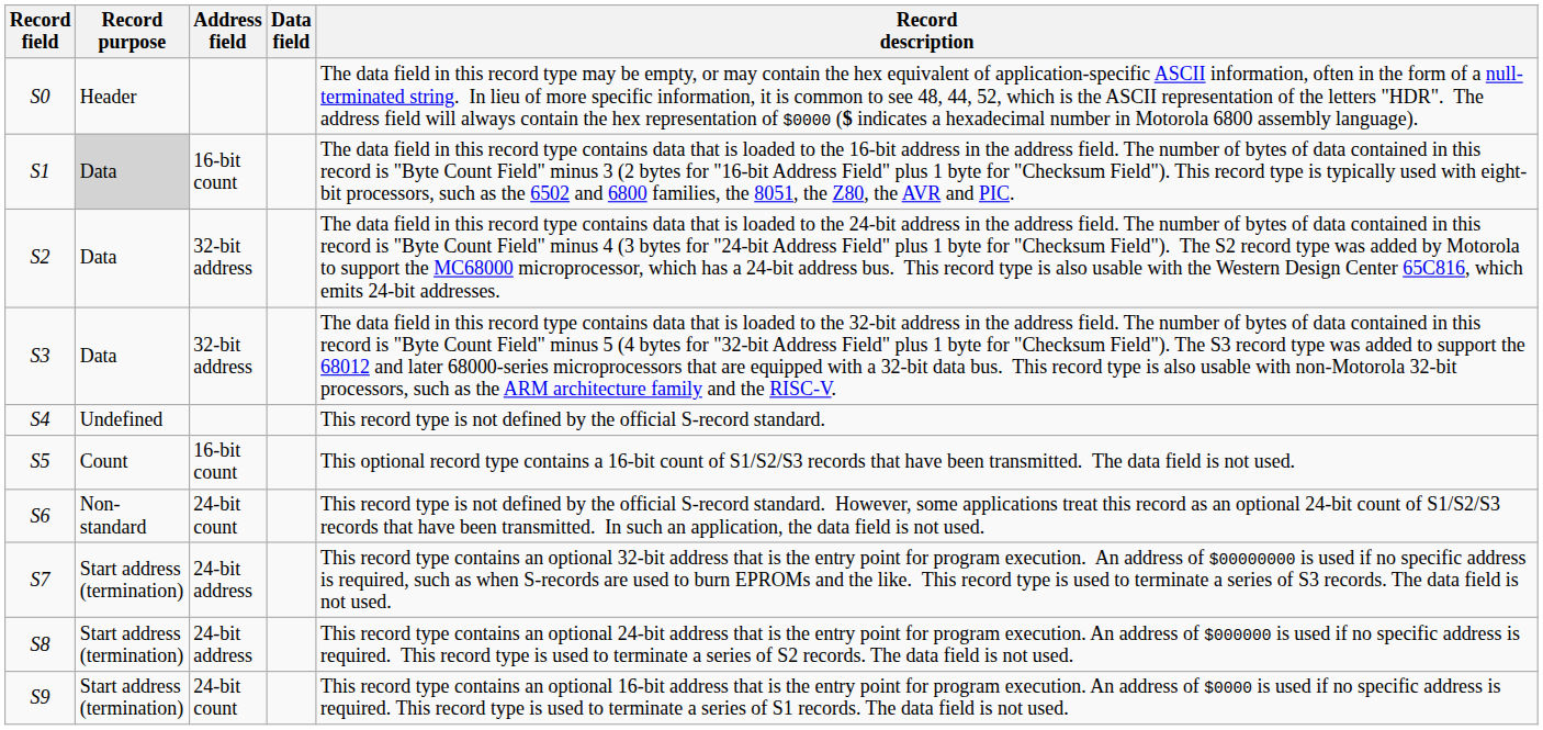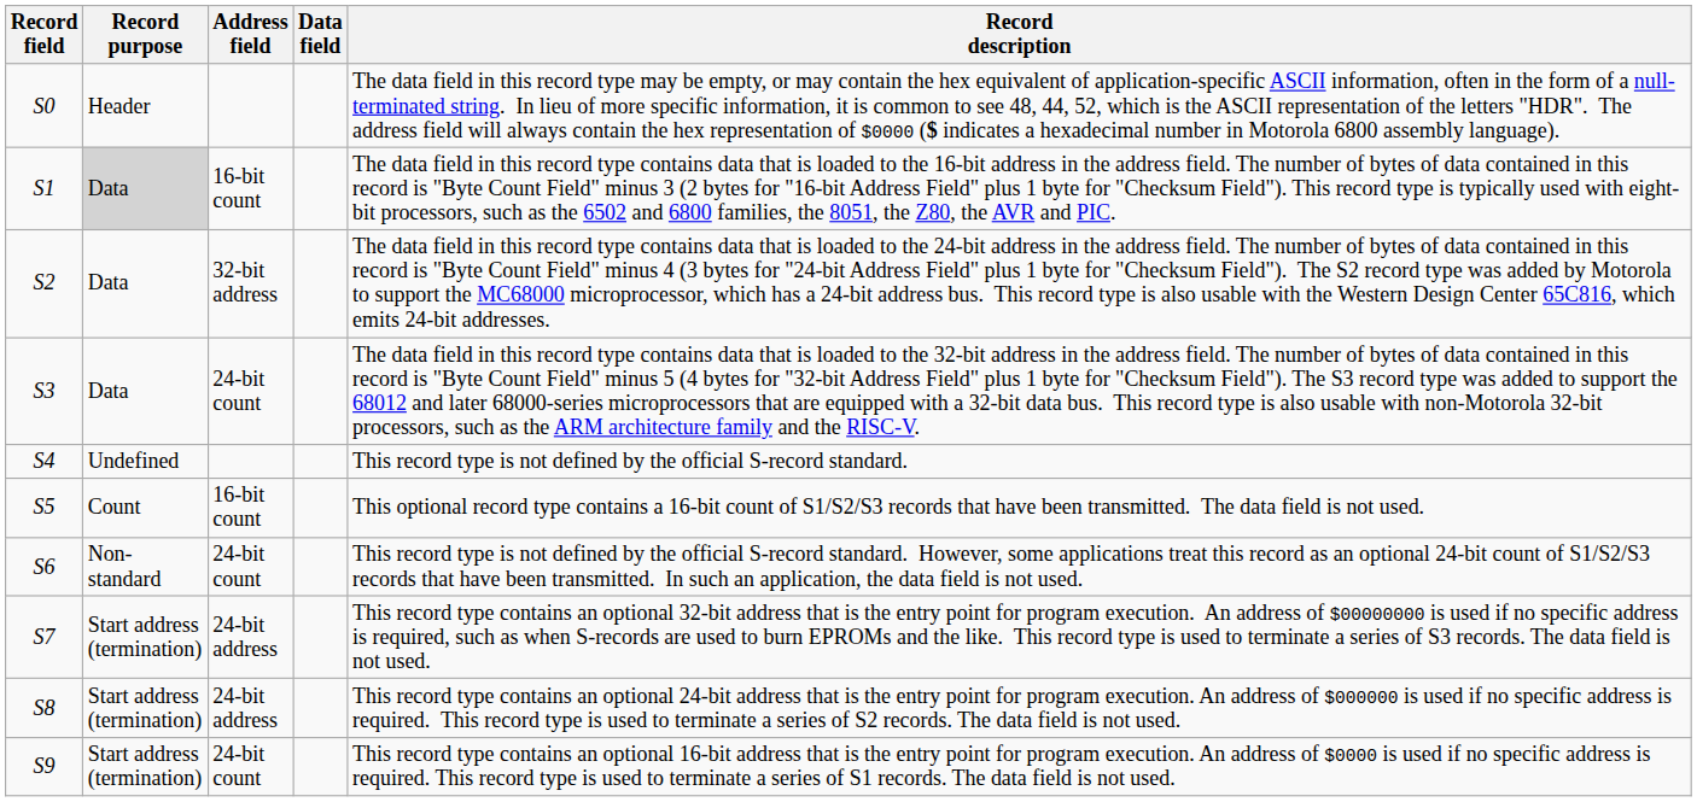 <table class="wikitable">
 <tr>
 <th>Record<br>field</th>
 <th>Record<br>purpose</th>
 <th>Address<br>field</th>
 <th>Data<br>field</th>
 <th>Record<br>description</th>
 </tr>
 <tr>
 <td align="center"><em>S0</em></td>
 <td>Header</td>
 <td></td>
 <td></td>
 <td>The data field in this record type may be empty, or may contain the hex equivalent of application-specific <a href='#'>ASCII</a> information, often in the form of a <a href='#'>null-terminated string</a>.  In lieu of more specific information, it is common to see 48, 44, 52, which is the ASCII representation of the letters "HDR".  The address field will always contain the hex representation of <code>$0000</code> (<strong>$</strong> indicates a hexadecimal number in Motorola 6800 assembly language).</td>
 </tr>
 <tr>
 <td align="center"><em>S1</em></td>
 <td style="background: lightgrey;">Data</td>
 <td>16-bit<br>count</td>
 <td></td>
 <td>The data field in this record type contains data that is loaded to the 16-bit address in the address field. The number of bytes of data contained in this record is "Byte Count Field" minus 3 (2 bytes for "16-bit Address Field" plus 1 byte for "Checksum Field"). This record type  is typically used with eight-bit processors, such as the <a href='#'>6502</a> and <a href='#'>6800</a> families, the <a href='#'>8051</a>, the <a href='#'>Z80</a>, the <a href='#'>AVR</a> and <a href='#'>PIC</a>.</td>
 </tr>
 <tr>
 <td align="center"><em>S2</em></td>
 <td>Data</td>
 <td>32-bit<br>address</td>
 <td></td>
 <td>The data field in this record type contains data that is loaded to the 24-bit address in the address field.  The number of bytes of data contained in this record is "Byte Count Field" minus 4 (3 bytes for "24-bit Address Field" plus 1 byte for "Checksum Field").  The S2 record type was added by Motorola to support the <a href='#'>MC68000</a> microprocessor, which has a 24-bit address bus.  This record type is also usable with the Western Design Center <a href='#'>65C816</a>, which emits 24-bit addresses.</td>
 </tr>
 <tr>
 <td align="center"><em>S3</em></td>
 <td>Data</td>
-<td>32-bit<br>address</td>
+<td>24-bit<br>count</td>
 <td></td>
 <td>The data field in this record type contains data that is loaded to the 32-bit address in the address field. The number of bytes of data contained in this record is "Byte Count Field" minus 5 (4 bytes for "32-bit Address Field" plus 1 byte for "Checksum Field"). The S3 record type was added to support the <a href='#'>68012</a> and later 68000-series microprocessors that are equipped with a 32-bit data bus.  This record type is also usable with non-Motorola 32-bit processors, such as the <a href='#'>ARM architecture family</a> and the <a href='#'>RISC-V</a>.</td>
 </tr>
 <tr>
 <td align="center"><em>S4</em></td>
 <td>Undefined</td>
 <td></td>
 <td></td>
 <td>This record type is not defined by the official S-record standard.</td>
 </tr>
 <tr>
 <td align="center"><em>S5</em></td>
 <td>Count</td>
 <td>16-bit<br>count</td>
 <td></td>
 <td>This optional record type contains a 16-bit count of S1/S2/S3 records that have been transmitted.  The data field is not used.</td>
 </tr>
 <tr>
 <td align="center"><em>S6</em></td>
 <td>Non-standard</td>
 <td>24-bit<br>count</td>
 <td></td>
 <td>This record type is not defined by the official S-record standard.  However, some applications treat this record as an optional 24-bit count of S1/S2/S3 records that have been transmitted.  In such an application, the data field is not used.</td>
 </tr>
 <tr>
 <td align="center"><em>S7</em></td>
 <td>Start address<br>(termination)</td>
 <td>24-bit<br>address</td>
 <td></td>
 <td>This record type contains an optional 32-bit address that is the entry point for program execution.  An address of <code>$00000000</code> is used if no specific address is required, such as when S-records are used to burn EPROMs and the like.  This record type is used to terminate a series of S3 records.  The data field is not used.</td>
 </tr>
 <tr>
 <td align="center"><em>S8</em></td>
 <td>Start address<br>(termination)</td>
 <td>24-bit<br>address</td>
 <td></td>
 <td>This record type contains an optional 24-bit address that is the entry point for program execution.  An address of <code>$000000</code> is used if no specific address is required.  This record type is used to terminate a series of S2 records.  The data field is not used.</td>
 </tr>
 <tr>
 <td align="center"><em>S9</em></td>
 <td>Start address<br>(termination)</td>
 <td>24-bit<br>count</td>
 <td></td>
 <td>This record type contains an optional 16-bit address that is the entry point for program execution.  An address of <code>$0000</code> is used if no specific address is required.  This record type is used to terminate a series of S1 records.  The data field is not used.</td>
 </tr>
 </table>
